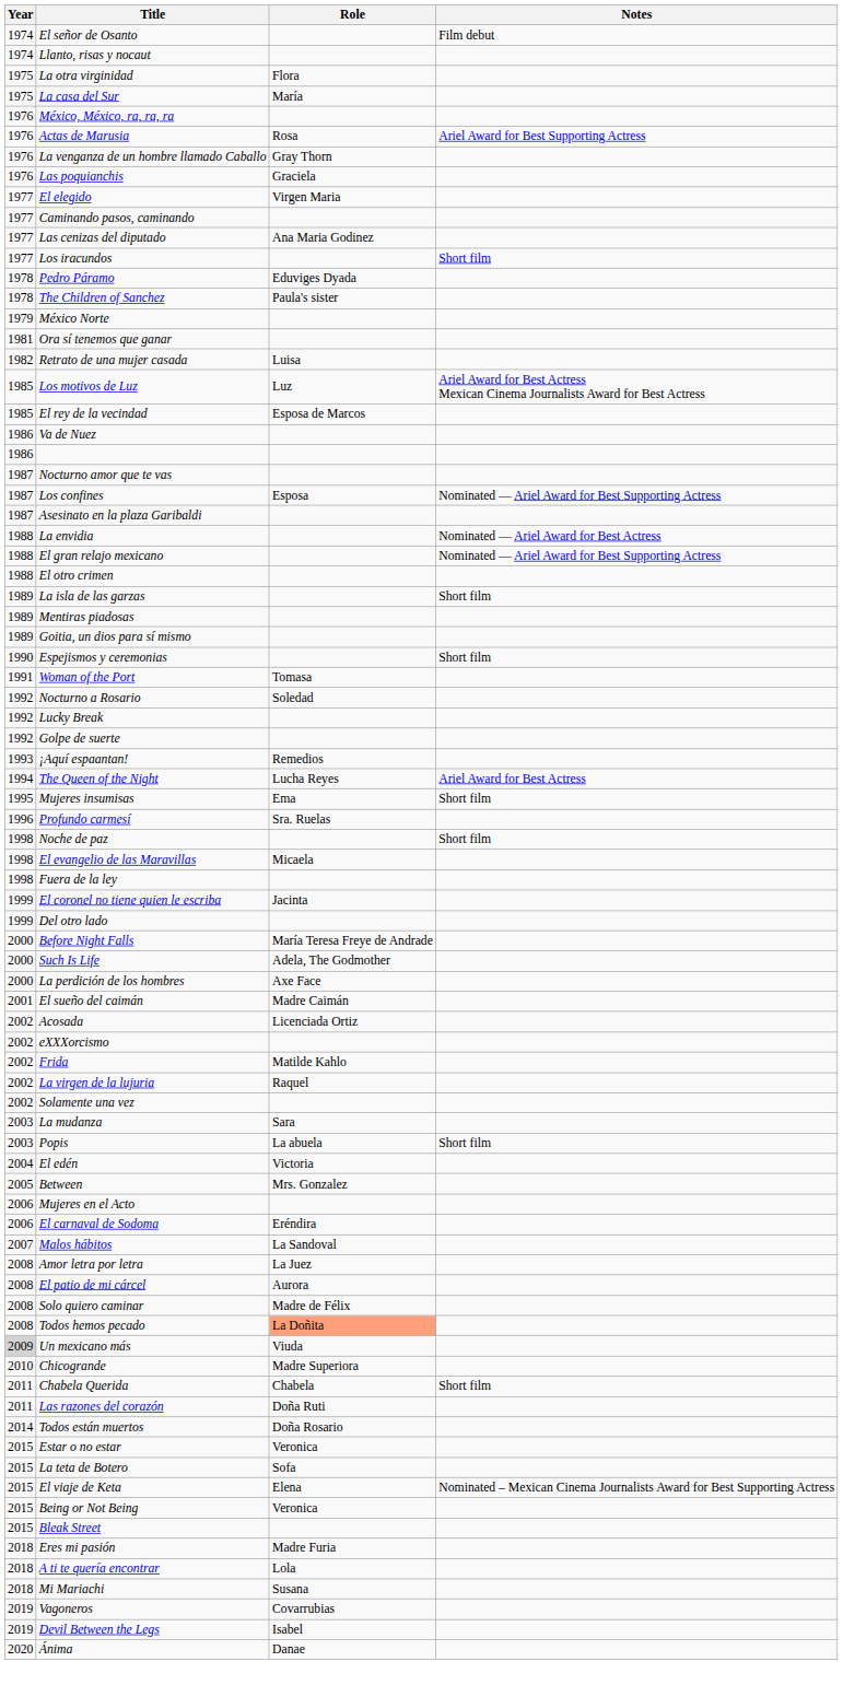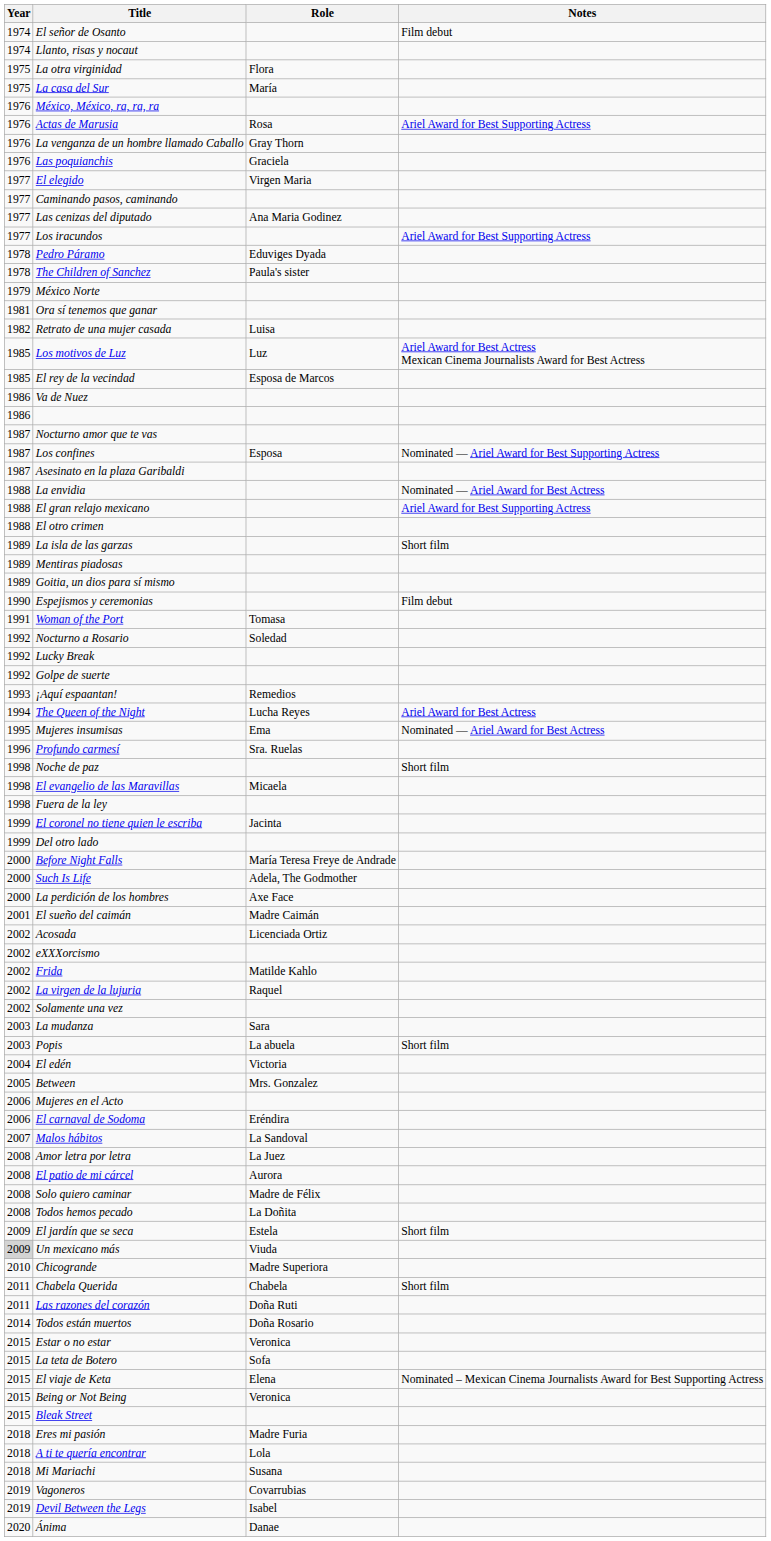 <table class="wikitable sortable">
 <tr>
 <th>Year</th>
 <th>Title</th>
 <th>Role</th>
 <th>Notes</th>
 </tr>
 <tr>
 <td>1974</td>
 <td><em>El señor de Osanto</em></td>
 <td></td>
 <td>Film debut</td>
 </tr>
 <tr>
 <td>1974</td>
 <td><em>Llanto, risas y nocaut</em></td>
 <td></td>
 <td></td>
 </tr>
 <tr>
 <td>1975</td>
 <td><em>La otra virginidad</em></td>
 <td>Flora</td>
 <td></td>
 </tr>
 <tr>
 <td>1975</td>
 <td><em><a href='#'>La casa del Sur</a></em></td>
 <td>María</td>
 <td></td>
 </tr>
 <tr>
 <td>1976</td>
 <td><em><a href='#'>México, México, ra, ra, ra</a></em></td>
 <td></td>
 <td></td>
 </tr>
 <tr>
 <td>1976</td>
 <td><em><a href='#'>Actas de Marusia</a></em></td>
 <td>Rosa</td>
 <td><a href='#'>Ariel Award for Best Supporting Actress</a></td>
 </tr>
 <tr>
 <td>1976</td>
 <td><em>La venganza de un hombre llamado Caballo</em></td>
 <td>Gray Thorn</td>
 <td></td>
 </tr>
 <tr>
 <td>1976</td>
 <td><em><a href='#'>Las poquianchis</a></em></td>
 <td>Graciela</td>
 <td></td>
 </tr>
 <tr>
 <td>1977</td>
 <td><em><a href='#'>El elegido</a></em></td>
 <td>Virgen Maria</td>
 <td></td>
 </tr>
 <tr>
 <td>1977</td>
 <td><em>Caminando pasos, caminando</em></td>
 <td></td>
 <td></td>
 </tr>
 <tr>
 <td>1977</td>
 <td><em>Las cenizas del diputado</em></td>
 <td>Ana Maria Godinez</td>
 <td></td>
 </tr>
 <tr>
 <td>1977</td>
 <td><em>Los iracundos</em></td>
 <td></td>
-<td><a href='#'>Short film</a></td>
+<td><a href='#'>Ariel Award for Best Supporting Actress</a></td>
 </tr>
 <tr>
 <td>1978</td>
 <td><em><a href='#'>Pedro Páramo</a></em></td>
 <td>Eduviges Dyada</td>
 <td></td>
 </tr>
 <tr>
 <td>1978</td>
 <td><em><a href='#'>The Children of Sanchez</a></em></td>
 <td>Paula's sister</td>
 <td></td>
 </tr>
 <tr>
 <td>1979</td>
 <td><em>México Norte</em></td>
 <td></td>
 <td></td>
 </tr>
 <tr>
 <td>1981</td>
 <td><em>Ora sí tenemos que ganar</em></td>
 <td></td>
 <td></td>
 </tr>
 <tr>
 <td>1982</td>
 <td><em>Retrato de una mujer casada</em></td>
 <td>Luisa</td>
 <td></td>
 </tr>
 <tr>
 <td>1985</td>
 <td><em><a href='#'>Los motivos de Luz</a></em></td>
 <td>Luz</td>
 <td><a href='#'>Ariel Award for Best Actress</a><br>Mexican Cinema Journalists Award for Best Actress</td>
 </tr>
 <tr>
 <td>1985</td>
 <td><em>El rey de la vecindad </em></td>
 <td>Esposa de Marcos</td>
 <td></td>
 </tr>
 <tr>
 <td>1986</td>
 <td><em>Va de Nuez </em></td>
 <td></td>
 <td></td>
 </tr>
 <tr>
 <td>1986</td>
 <td><em></em></td>
 <td></td>
 <td></td>
 </tr>
 <tr>
 <td>1987</td>
 <td><em>Nocturno amor que te vas </em></td>
 <td></td>
 <td></td>
 </tr>
 <tr>
 <td>1987</td>
 <td><em>Los confines</em></td>
 <td>Esposa</td>
 <td>Nominated — <a href='#'>Ariel Award for Best Supporting Actress</a></td>
 </tr>
 <tr>
 <td>1987</td>
 <td><em>Asesinato en la plaza Garibaldi</em></td>
 <td></td>
 <td></td>
 </tr>
 <tr>
 <td>1988</td>
 <td><em>La envidia</em></td>
 <td></td>
 <td>Nominated — <a href='#'>Ariel Award for Best Actress</a></td>
 </tr>
 <tr>
 <td>1988</td>
 <td><em>El gran relajo mexicano</em></td>
 <td></td>
-<td>Nominated — <a href='#'>Ariel Award for Best Supporting Actress</a></td>
+<td><a href='#'>Ariel Award for Best Supporting Actress</a></td>
 </tr>
 <tr>
 <td>1988</td>
 <td><em>El otro crimen</em></td>
 <td></td>
 <td></td>
 </tr>
 <tr>
 <td>1989</td>
 <td><em>La isla de las garzas</em></td>
 <td></td>
 <td>Short film</td>
 </tr>
 <tr>
 <td>1989</td>
 <td><em>Mentiras piadosas</em></td>
 <td></td>
 <td></td>
 </tr>
 <tr>
 <td>1989</td>
 <td><em>Goitia, un dios para sí mismo</em></td>
 <td></td>
 <td></td>
 </tr>
 <tr>
 <td>1990</td>
 <td><em>Espejismos y ceremonias</em></td>
 <td></td>
-<td>Short film</td>
+<td>Film debut</td>
 </tr>
 <tr>
 <td>1991</td>
 <td><em><a href='#'>Woman of the Port</a></em></td>
 <td>Tomasa</td>
 <td></td>
 </tr>
 <tr>
 <td>1992</td>
 <td><em>Nocturno a Rosario</em></td>
 <td>Soledad</td>
 <td></td>
 </tr>
 <tr>
 <td>1992</td>
 <td><em>Lucky Break</em></td>
 <td></td>
 <td></td>
 </tr>
 <tr>
 <td>1992</td>
 <td><em>Golpe de suerte</em></td>
 <td></td>
 <td></td>
 </tr>
 <tr>
 <td>1993</td>
 <td><em>¡Aquí espaantan!</em></td>
 <td>Remedios</td>
 <td></td>
 </tr>
 <tr>
 <td>1994</td>
 <td><em><a href='#'>The Queen of the Night</a></em></td>
 <td>Lucha Reyes</td>
 <td><a href='#'>Ariel Award for Best Actress</a></td>
 </tr>
 <tr>
 <td>1995</td>
 <td><em>Mujeres insumisas</em></td>
 <td>Ema</td>
-<td>Short film</td>
+<td>Nominated — <a href='#'>Ariel Award for Best Actress</a></td>
 </tr>
 <tr>
 <td>1996</td>
 <td><em><a href='#'>Profundo carmesí</a></em></td>
 <td>Sra. Ruelas</td>
 <td></td>
 </tr>
 <tr>
 <td>1998</td>
 <td><em>Noche de paz</em></td>
 <td></td>
 <td>Short film</td>
 </tr>
 <tr>
 <td>1998</td>
 <td><em><a href='#'>El evangelio de las Maravillas</a></em></td>
 <td>Micaela</td>
 <td></td>
 </tr>
 <tr>
 <td>1998</td>
 <td><em>Fuera de la ley</em></td>
 <td></td>
 <td></td>
 </tr>
 <tr>
 <td>1999</td>
 <td><em><a href='#'>El coronel no tiene quien le escriba</a></em></td>
 <td>Jacinta</td>
 <td></td>
 </tr>
 <tr>
 <td>1999</td>
 <td><em>Del otro lado</em></td>
 <td></td>
 <td></td>
 </tr>
 <tr>
 <td>2000</td>
 <td><em><a href='#'>Before Night Falls</a></em></td>
 <td>María Teresa Freye de Andrade</td>
 <td></td>
 </tr>
 <tr>
 <td>2000</td>
 <td><em><a href='#'>Such Is Life</a></em></td>
 <td>Adela, The Godmother</td>
 <td></td>
 </tr>
 <tr>
 <td>2000</td>
 <td><em>La perdición de los hombres</em></td>
 <td>Axe Face</td>
 <td></td>
 </tr>
 <tr>
 <td>2001</td>
 <td><em>El sueño del caimán</em></td>
 <td>Madre Caimán</td>
 <td></td>
 </tr>
 <tr>
 <td>2002</td>
 <td><em>Acosada</em></td>
 <td>Licenciada Ortiz</td>
 <td></td>
 </tr>
 <tr>
 <td>2002</td>
 <td><em>eXXXorcismo</em></td>
 <td></td>
 <td></td>
 </tr>
 <tr>
 <td>2002</td>
 <td><em><a href='#'>Frida</a></em></td>
 <td>Matilde Kahlo</td>
 <td></td>
 </tr>
 <tr>
 <td>2002</td>
 <td><em><a href='#'>La virgen de la lujuria</a></em></td>
 <td>Raquel</td>
 <td></td>
 </tr>
 <tr>
 <td>2002</td>
 <td><em>Solamente una vez</em></td>
 <td></td>
 <td></td>
 </tr>
 <tr>
 <td>2003</td>
 <td><em>La mudanza</em></td>
 <td>Sara</td>
 <td></td>
 </tr>
 <tr>
 <td>2003</td>
 <td><em>Popis</em></td>
 <td>La abuela</td>
 <td>Short film</td>
 </tr>
 <tr>
 <td>2004</td>
 <td><em>El edén</em></td>
 <td>Victoria</td>
 <td></td>
 </tr>
 <tr>
 <td>2005</td>
 <td><em>Between</em></td>
 <td>Mrs. Gonzalez</td>
 <td></td>
 </tr>
 <tr>
 <td>2006</td>
 <td><em>Mujeres en el Acto</em></td>
 <td></td>
 <td></td>
 </tr>
 <tr>
 <td>2006</td>
 <td><em><a href='#'>El carnaval de Sodoma</a></em></td>
 <td>Eréndira</td>
 <td></td>
 </tr>
 <tr>
 <td>2007</td>
 <td><em><a href='#'>Malos hábitos</a></em></td>
 <td>La Sandoval</td>
 <td></td>
 </tr>
 <tr>
 <td>2008</td>
 <td><em>Amor letra por letra</em></td>
 <td>La Juez</td>
 <td></td>
 </tr>
 <tr>
 <td>2008</td>
 <td><em><a href='#'>El patio de mi cárcel</a></em></td>
 <td>Aurora</td>
 <td></td>
 </tr>
 <tr>
 <td>2008</td>
 <td><em>Solo quiero caminar</em></td>
 <td>Madre de Félix</td>
 <td></td>
 </tr>
 <tr>
 <td>2008</td>
 <td><em>Todos hemos pecado</em></td>
-<td style="background: lightsalmon;">La Doñita</td>
+<td>La Doñita</td>
 <td></td>
+</tr>
+<tr>
+<td>2009</td>
+<td><em>El jardín que se seca</em></td>
+<td>Estela</td>
+<td>Short film</td>
 </tr>
 <tr>
 <td style="background: lightgrey;">2009</td>
 <td><em>Un mexicano más </em></td>
 <td>Viuda</td>
 <td></td>
 </tr>
 <tr>
 <td>2010</td>
 <td><em>Chicogrande</em></td>
 <td>Madre Superiora</td>
 <td></td>
 </tr>
 <tr>
 <td>2011</td>
 <td><em>Chabela Querida</em></td>
 <td>Chabela</td>
 <td>Short film</td>
 </tr>
 <tr>
 <td>2011</td>
 <td><em><a href='#'>Las razones del corazón</a></em></td>
 <td>Doña Ruti</td>
 <td></td>
 </tr>
 <tr>
 <td>2014</td>
 <td><em>Todos están muertos</em></td>
 <td>Doña Rosario</td>
 <td></td>
 </tr>
 <tr>
 <td>2015</td>
 <td><em>Estar o no estar </em></td>
 <td>Veronica</td>
 <td></td>
 </tr>
 <tr>
 <td>2015</td>
 <td><em>La teta de Botero </em></td>
 <td>Sofa</td>
 <td></td>
 </tr>
 <tr>
 <td>2015</td>
 <td><em>El viaje de Keta </em></td>
 <td>Elena</td>
 <td>Nominated – Mexican Cinema Journalists Award for Best Supporting Actress</td>
 </tr>
 <tr>
 <td>2015</td>
 <td><em>Being or Not Being </em></td>
 <td>Veronica</td>
 <td></td>
 </tr>
 <tr>
 <td>2015</td>
 <td><em><a href='#'>Bleak Street</a></em></td>
 <td></td>
 <td></td>
 </tr>
 <tr>
 <td>2018</td>
 <td><em>Eres mi pasión</em></td>
 <td>Madre Furia</td>
 <td></td>
 </tr>
 <tr>
 <td>2018</td>
 <td><em><a href='#'>A ti te quería encontrar</a></em></td>
 <td>Lola</td>
 <td></td>
 </tr>
 <tr>
 <td>2018</td>
 <td><em>Mi Mariachi</em></td>
 <td>Susana</td>
 <td></td>
 </tr>
 <tr>
 <td>2019</td>
 <td><em>Vagoneros</em></td>
 <td>Covarrubias</td>
 <td></td>
 </tr>
 <tr>
 <td>2019</td>
 <td><em><a href='#'>Devil Between the Legs</a></em></td>
 <td>Isabel</td>
 <td></td>
 </tr>
 <tr>
 <td>2020</td>
 <td><em>Ánima</em></td>
 <td>Danae</td>
 <td></td>
 </tr>
 </table>
